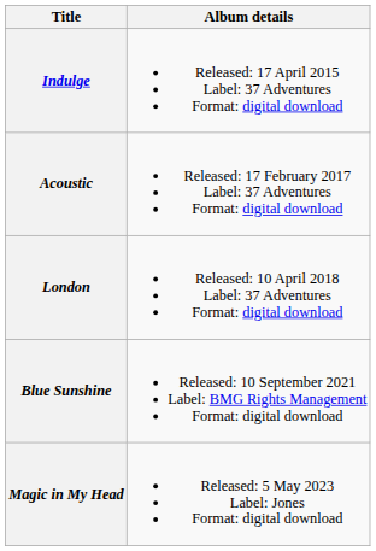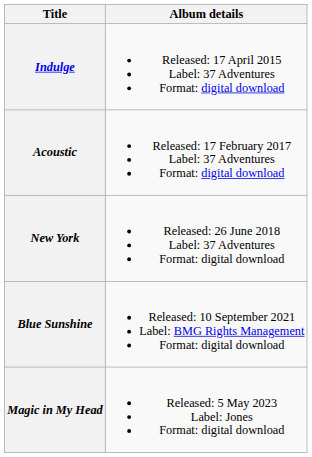 <table class="wikitable plainrowheaders" style="text-align:center;">
 <tr>
 <th scope="col">Title</th>
 <th scope="col">Album details</th>
 </tr>
 <tr>
 <th scope="row"><em><a href='#'>Indulge</a></em></th>
 <td><br><ul><li>Released: 17 April 2015</li><li>Label: 37 Adventures</li><li>Format: <a href='#'>digital download</a></li></ul></td>
 </tr>
 <tr>
 <th scope="row"><em>Acoustic</em></th>
 <td><br><ul><li>Released: 17 February 2017</li><li>Label: 37 Adventures</li><li>Format: <a href='#'>digital download</a></li></ul></td>
 </tr>
 <tr>
-<th scope="row"><em>London</em></th>
-<td><br><ul><li>Released: 10 April 2018</li><li>Label: 37 Adventures</li><li>Format: <a href='#'>digital download</a></li></ul></td>
+<th scope="row"><em>New York</em></th>
+<td><br><ul><li>Released: 26 June 2018</li><li>Label: 37 Adventures</li><li>Format: digital download</li></ul></td>
 </tr>
 <tr>
 <th scope="row"><em>Blue Sunshine</em></th>
 <td><br><ul><li>Released: 10 September 2021</li><li>Label: <a href='#'>BMG Rights Management</a></li><li>Format: digital download</li></ul></td>
 </tr>
 <tr>
 <th scope="row"><em>Magic in My Head</em></th>
 <td><br><ul><li>Released: 5 May 2023</li><li>Label: Jones</li><li>Format: digital download</li></ul></td>
 </tr>
 </table>
